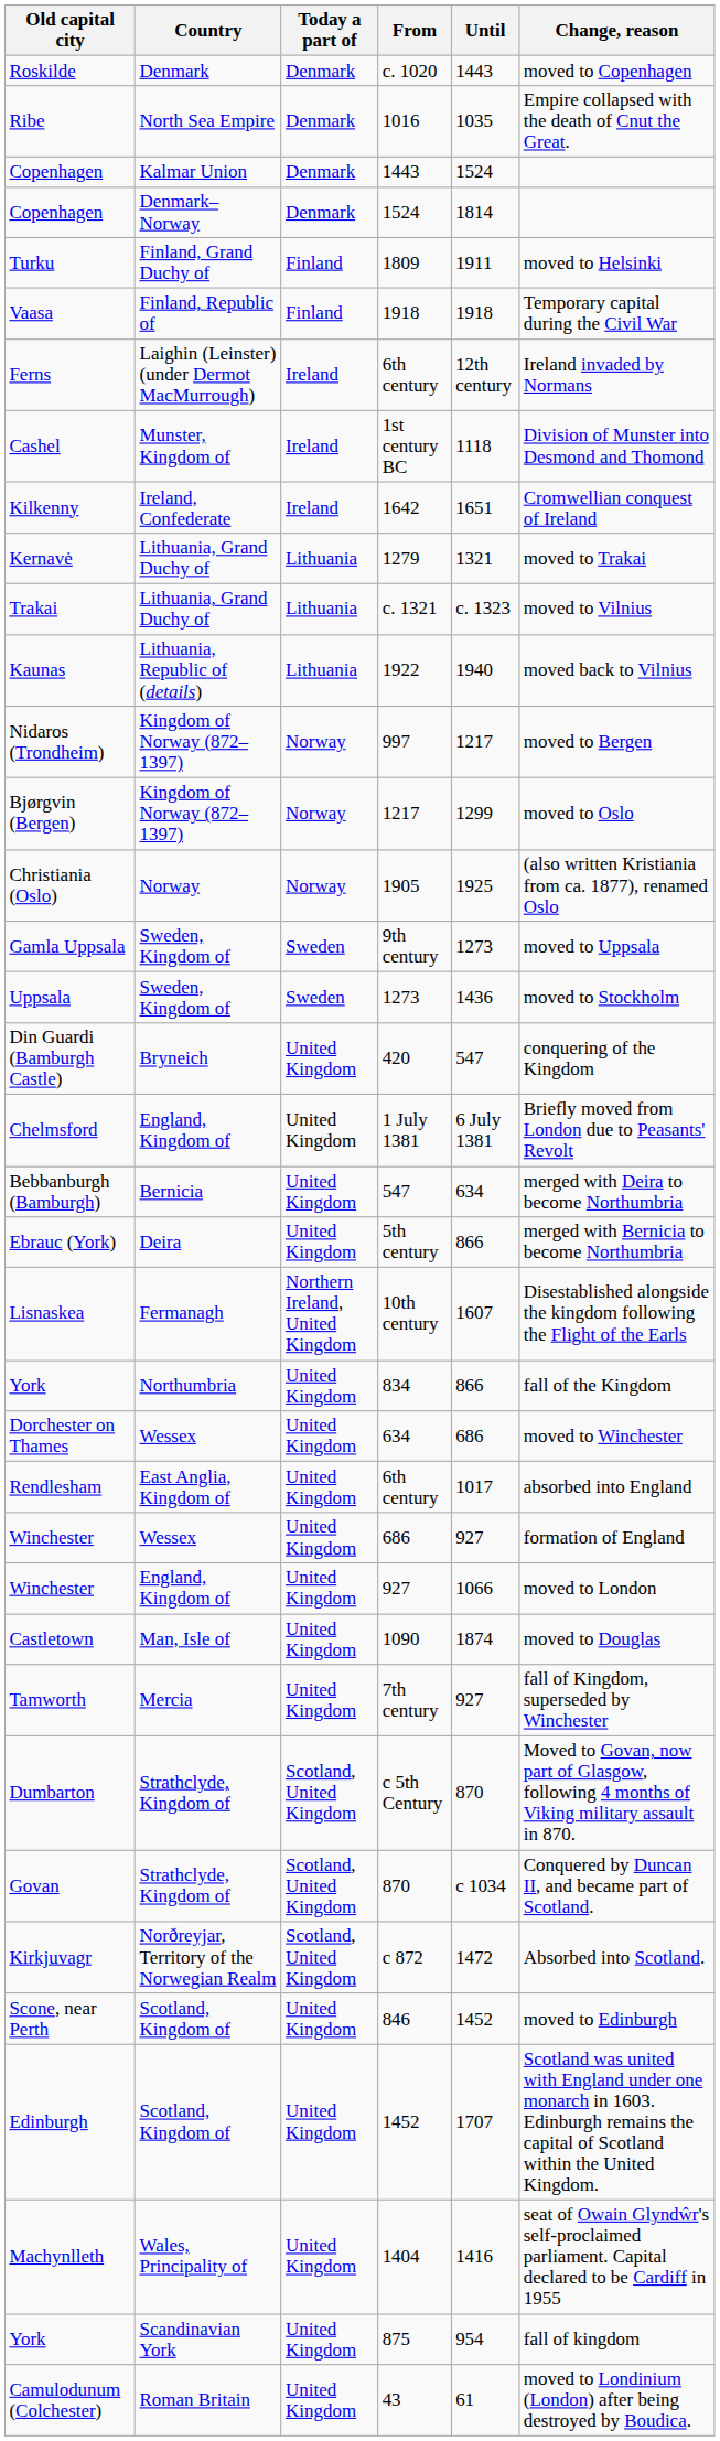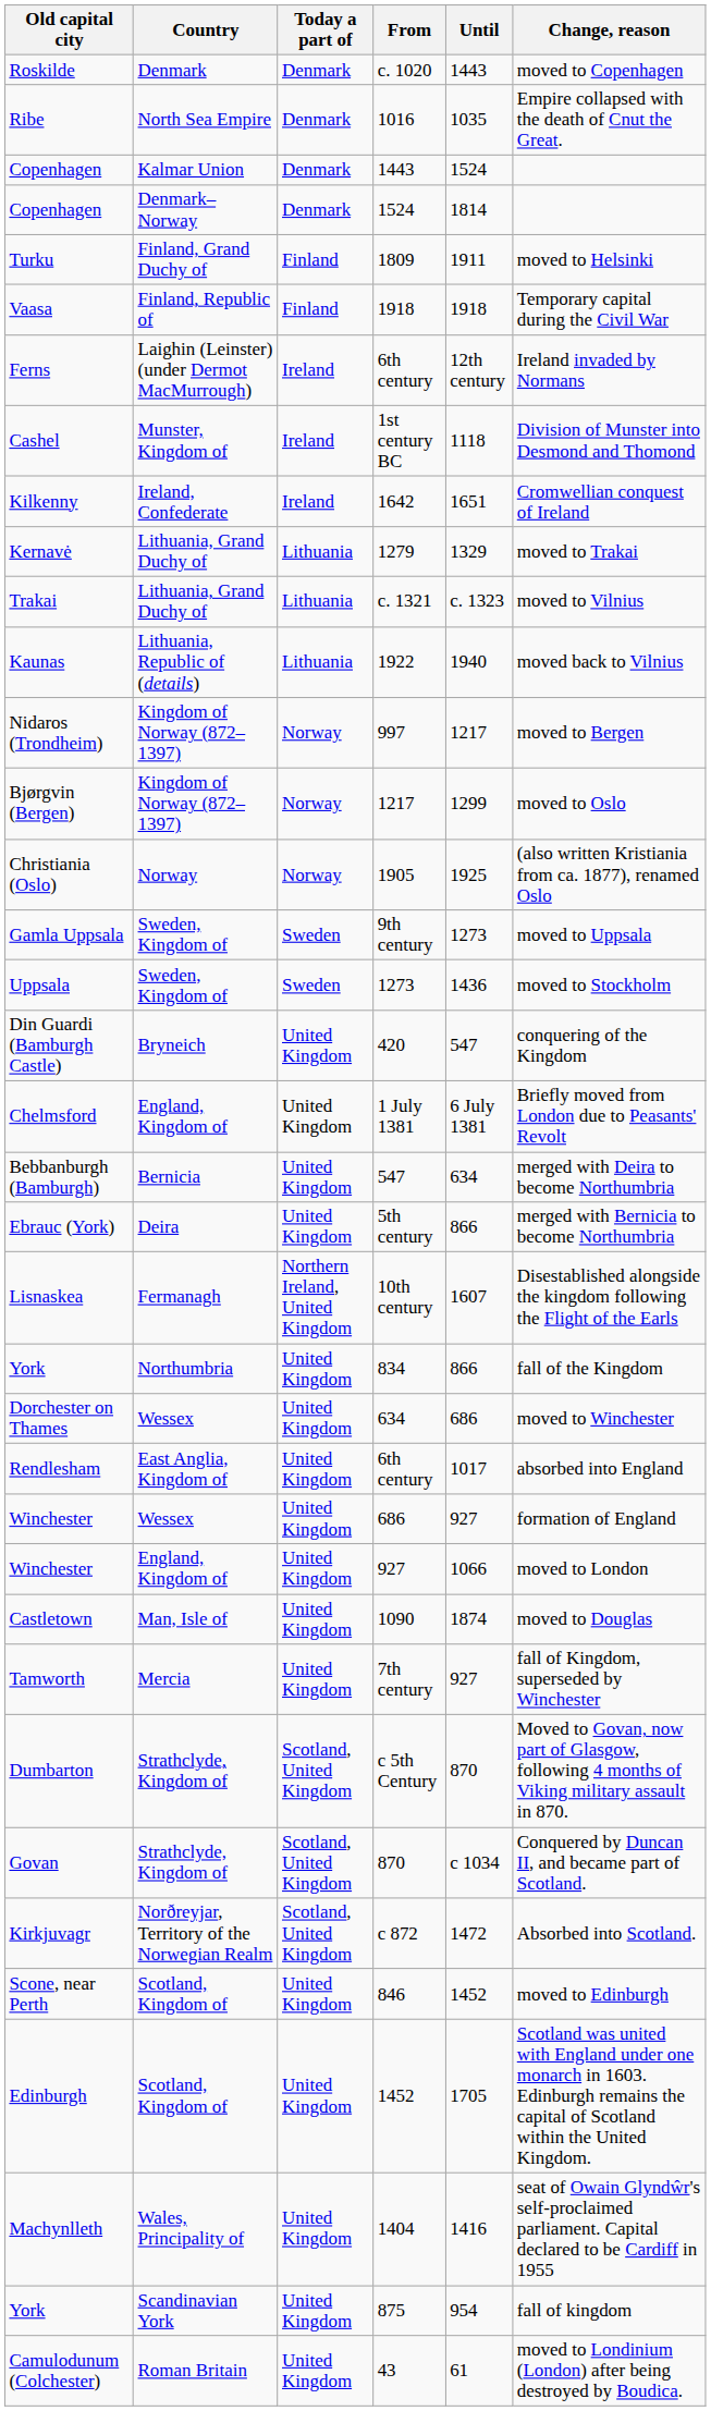 <table class="wikitable sortable">
 <tr>
 <th>Old capital city</th>
 <th>Country</th>
 <th>Today a part of</th>
 <th data-sort-type="number">From</th>
 <th data-sort-type="number">Until</th>
 <th>Change, reason</th>
 </tr>
 <tr>
 <td><a href='#'>Roskilde</a></td>
 <td><a href='#'>Denmark</a></td>
 <td><a href='#'>Denmark</a></td>
 <td data-sort-value="1020">c. 1020</td>
 <td>1443</td>
 <td>moved to <a href='#'>Copenhagen</a></td>
 </tr>
 <tr>
 <td><a href='#'>Ribe</a></td>
 <td><a href='#'>North Sea Empire</a></td>
 <td><a href='#'>Denmark</a></td>
 <td>1016</td>
 <td>1035</td>
 <td>Empire collapsed with the death of <a href='#'>Cnut the Great</a>.</td>
 </tr>
 <tr>
 <td><a href='#'>Copenhagen</a></td>
 <td><a href='#'>Kalmar Union</a></td>
 <td><a href='#'>Denmark</a></td>
 <td>1443</td>
 <td>1524</td>
 <td></td>
 </tr>
 <tr>
 <td><a href='#'>Copenhagen</a></td>
 <td><a href='#'>Denmark–Norway</a></td>
 <td><a href='#'>Denmark</a></td>
 <td>1524</td>
 <td>1814</td>
 <td></td>
 </tr>
 <tr>
 <td><a href='#'>Turku</a></td>
 <td><a href='#'>Finland, Grand Duchy of</a></td>
 <td><a href='#'>Finland</a></td>
 <td>1809</td>
 <td>1911</td>
 <td>moved to <a href='#'>Helsinki</a></td>
 </tr>
 <tr>
 <td><a href='#'>Vaasa</a></td>
 <td><a href='#'>Finland, Republic of</a></td>
 <td><a href='#'>Finland</a></td>
 <td>1918</td>
 <td>1918</td>
 <td>Temporary capital during the <a href='#'>Civil War</a></td>
 </tr>
 <tr>
 <td><a href='#'>Ferns</a></td>
 <td>Laighin (Leinster) (under <a href='#'>Dermot MacMurrough</a>)</td>
 <td><a href='#'>Ireland</a></td>
 <td data-sort-value="500">6th century</td>
 <td data-sort-value="1100">12th century</td>
 <td>Ireland <a href='#'>invaded by Normans</a></td>
 </tr>
 <tr>
 <td><a href='#'>Cashel</a></td>
 <td><a href='#'>Munster, Kingdom of</a></td>
 <td><a href='#'>Ireland</a></td>
 <td data-sort-value="100 BC">1st century BC</td>
 <td>1118</td>
 <td><a href='#'>Division of Munster into Desmond and Thomond</a></td>
 </tr>
 <tr>
 <td><a href='#'>Kilkenny</a></td>
 <td><a href='#'>Ireland, Confederate</a></td>
 <td><a href='#'>Ireland</a></td>
 <td>1642</td>
 <td>1651</td>
 <td><a href='#'>Cromwellian conquest of Ireland</a></td>
 </tr>
 <tr>
 <td><a href='#'>Kernavė</a></td>
 <td><a href='#'>Lithuania, Grand Duchy of</a></td>
 <td><a href='#'>Lithuania</a></td>
 <td>1279</td>
-<td>1321</td>
+<td>1329</td>
 <td>moved to <a href='#'>Trakai</a></td>
 </tr>
 <tr>
 <td><a href='#'>Trakai</a></td>
 <td><a href='#'>Lithuania, Grand Duchy of</a></td>
 <td><a href='#'>Lithuania</a></td>
 <td>c. 1321</td>
 <td>c. 1323</td>
 <td>moved to <a href='#'>Vilnius</a></td>
 </tr>
 <tr>
 <td><a href='#'>Kaunas</a></td>
 <td><a href='#'>Lithuania, Republic of</a> (<a href='#'><em>details</em></a>)</td>
 <td><a href='#'>Lithuania</a></td>
 <td>1922</td>
 <td>1940</td>
 <td>moved back to <a href='#'>Vilnius</a></td>
 </tr>
 <tr>
 <td>Nidaros (<a href='#'>Trondheim</a>)</td>
 <td><a href='#'>Kingdom of Norway (872–1397)</a></td>
 <td><a href='#'>Norway</a></td>
 <td>997</td>
 <td>1217</td>
 <td>moved to <a href='#'>Bergen</a></td>
 </tr>
 <tr>
 <td>Bjørgvin (<a href='#'>Bergen</a>)</td>
 <td><a href='#'>Kingdom of Norway (872–1397)</a></td>
 <td><a href='#'>Norway</a></td>
 <td>1217</td>
 <td>1299</td>
 <td>moved to <a href='#'>Oslo</a></td>
 </tr>
 <tr>
 <td>Christiania (<a href='#'>Oslo</a>)</td>
 <td><a href='#'>Norway</a></td>
 <td><a href='#'>Norway</a></td>
 <td>1905</td>
 <td>1925</td>
 <td>(also written Kristiania from ca. 1877), renamed <a href='#'>Oslo</a></td>
 </tr>
 <tr>
 <td><a href='#'>Gamla Uppsala</a></td>
 <td><a href='#'>Sweden, Kingdom of</a></td>
 <td><a href='#'>Sweden</a></td>
 <td data-sort-value="800">9th century</td>
 <td>1273</td>
 <td>moved to <a href='#'>Uppsala</a></td>
 </tr>
 <tr>
 <td><a href='#'>Uppsala</a></td>
 <td><a href='#'>Sweden, Kingdom of</a></td>
 <td><a href='#'>Sweden</a></td>
 <td>1273</td>
 <td>1436</td>
 <td>moved to <a href='#'>Stockholm</a></td>
 </tr>
 <tr>
 <td>Din Guardi (<a href='#'>Bamburgh Castle</a>)</td>
 <td><a href='#'>Bryneich</a></td>
 <td><a href='#'>United Kingdom</a></td>
 <td>420</td>
 <td>547</td>
 <td>conquering of the Kingdom</td>
 </tr>
 <tr>
 <td><a href='#'>Chelmsford</a></td>
 <td><a href='#'>England, Kingdom of</a></td>
 <td>United Kingdom</td>
 <td>1 July 1381</td>
 <td>6 July 1381</td>
 <td>Briefly moved from <a href='#'>London</a> due to <a href='#'>Peasants' Revolt</a></td>
 </tr>
 <tr>
 <td>Bebbanburgh (<a href='#'>Bamburgh</a>)</td>
 <td><a href='#'>Bernicia</a></td>
 <td><a href='#'>United Kingdom</a></td>
 <td>547</td>
 <td>634</td>
 <td>merged with <a href='#'>Deira</a> to become <a href='#'>Northumbria</a></td>
 </tr>
 <tr>
 <td><a href='#'>Ebrauc</a> (<a href='#'>York</a>)</td>
 <td><a href='#'>Deira</a></td>
 <td><a href='#'>United Kingdom</a></td>
 <td data-sort-value="400">5th century</td>
 <td>866</td>
 <td>merged with <a href='#'>Bernicia</a> to become <a href='#'>Northumbria</a></td>
 </tr>
 <tr>
 <td><a href='#'>Lisnaskea</a></td>
 <td><a href='#'>Fermanagh</a></td>
 <td><a href='#'>Northern Ireland</a>, <a href='#'>United Kingdom</a></td>
 <td>10th century</td>
 <td>1607</td>
 <td>Disestablished alongside the kingdom following the <a href='#'>Flight of the Earls</a></td>
 </tr>
 <tr>
 <td><a href='#'>York</a></td>
 <td><a href='#'>Northumbria</a></td>
 <td><a href='#'>United Kingdom</a></td>
 <td>834</td>
 <td>866</td>
 <td>fall of the Kingdom</td>
 </tr>
 <tr>
 <td><a href='#'>Dorchester on Thames</a></td>
 <td><a href='#'>Wessex</a></td>
 <td><a href='#'>United Kingdom</a></td>
 <td>634</td>
 <td>686</td>
 <td>moved to <a href='#'>Winchester</a></td>
 </tr>
 <tr>
 <td><a href='#'>Rendlesham</a></td>
 <td><a href='#'>East Anglia, Kingdom of</a></td>
 <td><a href='#'>United Kingdom</a></td>
 <td data-sort-value="500">6th century</td>
 <td>1017</td>
 <td>absorbed into England</td>
 </tr>
 <tr>
 <td><a href='#'>Winchester</a></td>
 <td><a href='#'>Wessex</a></td>
 <td><a href='#'>United Kingdom</a></td>
 <td>686</td>
 <td>927</td>
 <td>formation of England</td>
 </tr>
 <tr>
 <td><a href='#'>Winchester</a></td>
 <td><a href='#'>England, Kingdom of</a></td>
 <td><a href='#'>United Kingdom</a></td>
 <td>927</td>
 <td>1066</td>
 <td>moved to London</td>
 </tr>
 <tr>
 <td><a href='#'>Castletown</a></td>
 <td><a href='#'>Man, Isle of</a></td>
 <td><a href='#'>United Kingdom</a></td>
 <td>1090</td>
 <td>1874</td>
 <td>moved to <a href='#'>Douglas</a></td>
 </tr>
 <tr>
 <td><a href='#'>Tamworth</a></td>
 <td><a href='#'>Mercia</a></td>
 <td><a href='#'>United Kingdom</a></td>
 <td data-sort-value="600">7th century</td>
 <td>927</td>
 <td>fall of Kingdom, superseded by <a href='#'>Winchester</a></td>
 </tr>
 <tr>
 <td><a href='#'>Dumbarton</a></td>
 <td><a href='#'>Strathclyde, Kingdom of</a></td>
 <td><a href='#'>Scotland</a>, <a href='#'>United Kingdom</a></td>
 <td>c 5th Century</td>
 <td>870</td>
 <td>Moved to <a href='#'>Govan, now part of Glasgow</a>, following <a href='#'>4 months of Viking military assault</a> in 870.</td>
 </tr>
 <tr>
 <td><a href='#'>Govan</a></td>
 <td><a href='#'>Strathclyde, Kingdom of</a></td>
 <td><a href='#'>Scotland</a>, <a href='#'>United Kingdom</a></td>
 <td>870</td>
 <td>c 1034</td>
 <td>Conquered by <a href='#'>Duncan II</a>, and became part of <a href='#'>Scotland</a>.</td>
 </tr>
 <tr>
 <td><a href='#'>Kirkjuvagr</a></td>
 <td><a href='#'>Norðreyjar</a>, Territory of the <a href='#'>Norwegian Realm</a></td>
 <td><a href='#'>Scotland</a>, <a href='#'>United Kingdom</a></td>
 <td>c 872</td>
 <td>1472</td>
 <td>Absorbed into <a href='#'>Scotland</a>.</td>
 </tr>
 <tr>
 <td><a href='#'>Scone</a>, near <a href='#'>Perth</a></td>
 <td><a href='#'>Scotland, Kingdom of</a></td>
 <td><a href='#'>United Kingdom</a></td>
 <td>846</td>
 <td>1452</td>
 <td>moved to <a href='#'>Edinburgh</a></td>
 </tr>
 <tr>
 <td><a href='#'>Edinburgh</a></td>
 <td><a href='#'>Scotland, Kingdom of</a></td>
 <td><a href='#'>United Kingdom</a></td>
 <td>1452</td>
-<td>1707</td>
+<td>1705</td>
 <td><a href='#'>Scotland was united with England under one monarch</a> in 1603. Edinburgh remains the capital of Scotland within the United Kingdom.</td>
 </tr>
 <tr>
 <td><a href='#'>Machynlleth</a></td>
 <td><a href='#'>Wales, Principality of</a></td>
 <td><a href='#'>United Kingdom</a></td>
 <td>1404</td>
 <td>1416</td>
 <td>seat of <a href='#'>Owain Glyndŵr</a>'s self-proclaimed parliament. Capital declared to be <a href='#'>Cardiff</a> in 1955</td>
 </tr>
 <tr>
 <td><a href='#'>York</a></td>
 <td><a href='#'>Scandinavian York</a></td>
 <td><a href='#'>United Kingdom</a></td>
 <td>875</td>
 <td>954</td>
 <td>fall of kingdom</td>
 </tr>
 <tr>
 <td><a href='#'>Camulodunum</a> (<a href='#'>Colchester</a>)</td>
 <td><a href='#'>Roman Britain</a></td>
 <td><a href='#'>United Kingdom</a></td>
 <td>43</td>
 <td>61</td>
 <td>moved to <a href='#'>Londinium</a> (<a href='#'>London</a>) after being destroyed by <a href='#'>Boudica</a>.</td>
 </tr>
 </table>
